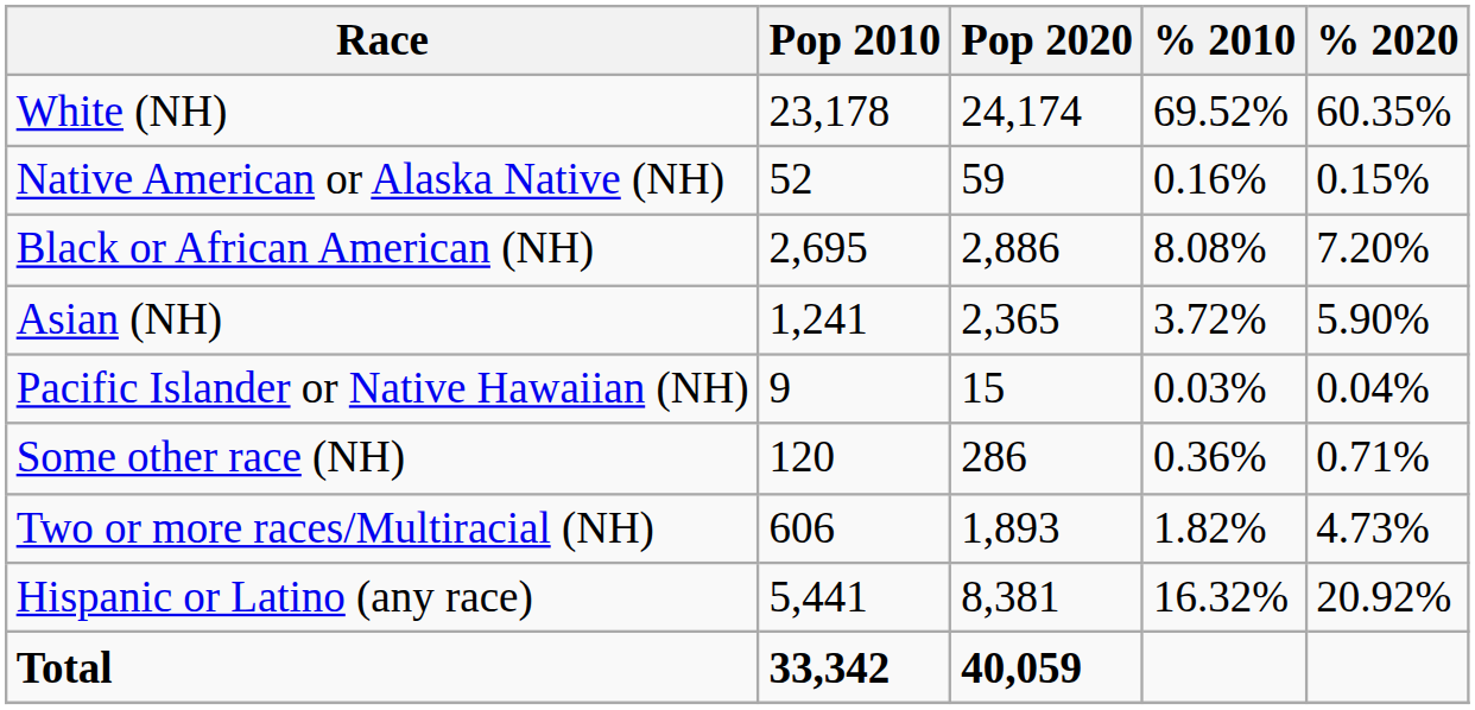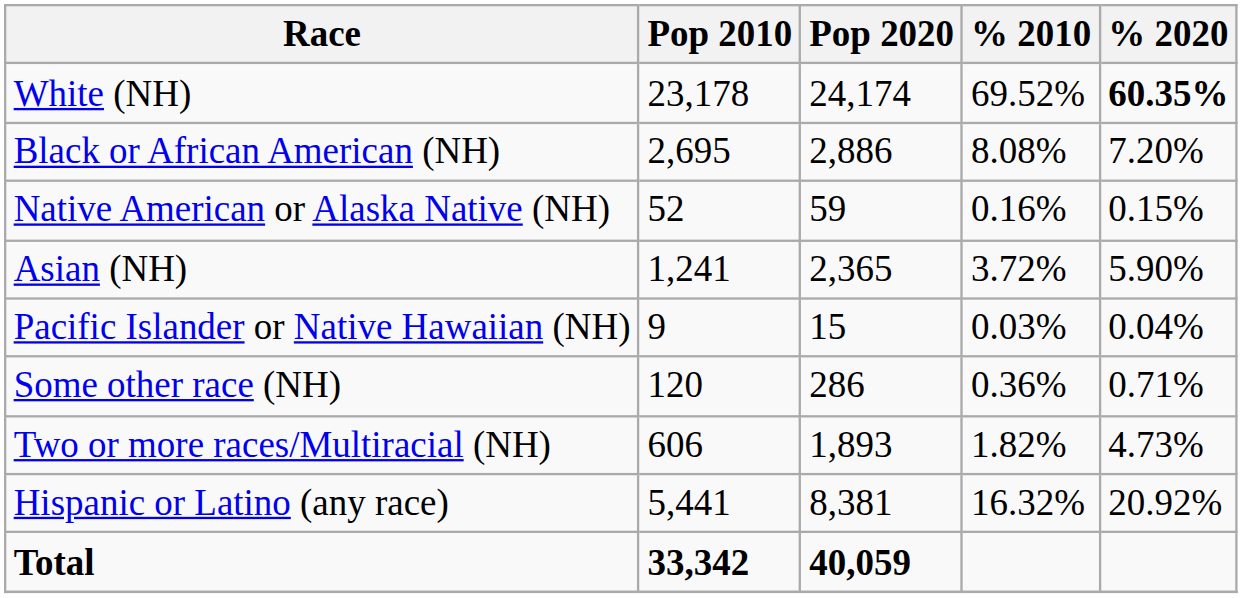 <table class="wikitable">
 <tr>
 <th>Race</th>
 <th>Pop 2010</th>
 <th>Pop 2020</th>
 <th>% 2010</th>
 <th>% 2020</th>
 </tr>
 <tr>
 <td><a href='#'>White</a> (NH)</td>
 <td>23,178</td>
 <td>24,174</td>
 <td>69.52%</td>
-<td>60.35%</td>
+<td><strong>60.35%</strong></td>
+</tr>
+<tr>
+<td><a href='#'>Black or African American</a> (NH)</td>
+<td>2,695</td>
+<td>2,886</td>
+<td>8.08%</td>
+<td>7.20%</td>
 </tr>
 <tr>
 <td><a href='#'>Native American</a> or <a href='#'>Alaska Native</a> (NH)</td>
 <td>52</td>
 <td>59</td>
 <td>0.16%</td>
 <td>0.15%</td>
-</tr>
-<tr>
-<td><a href='#'>Black or African American</a> (NH)</td>
-<td>2,695</td>
-<td>2,886</td>
-<td>8.08%</td>
-<td>7.20%</td>
 </tr>
 <tr>
 <td><a href='#'>Asian</a> (NH)</td>
 <td>1,241</td>
 <td>2,365</td>
 <td>3.72%</td>
 <td>5.90%</td>
 </tr>
 <tr>
 <td><a href='#'>Pacific Islander</a> or <a href='#'>Native Hawaiian</a> (NH)</td>
 <td>9</td>
 <td>15</td>
 <td>0.03%</td>
 <td>0.04%</td>
 </tr>
 <tr>
 <td><a href='#'>Some other race</a> (NH)</td>
 <td>120</td>
 <td>286</td>
 <td>0.36%</td>
 <td>0.71%</td>
 </tr>
 <tr>
 <td><a href='#'>Two or more races/Multiracial</a> (NH)</td>
 <td>606</td>
 <td>1,893</td>
 <td>1.82%</td>
 <td>4.73%</td>
 </tr>
 <tr>
 <td><a href='#'>Hispanic or Latino</a> (any race)</td>
 <td>5,441</td>
 <td>8,381</td>
 <td>16.32%</td>
 <td>20.92%</td>
 </tr>
 <tr>
 <td><strong>Total</strong></td>
 <td><strong>33,342</strong></td>
 <td><strong>40,059</strong></td>
 <td></td>
 <td></td>
 </tr>
 <tr>
 </tr>
 </table>
